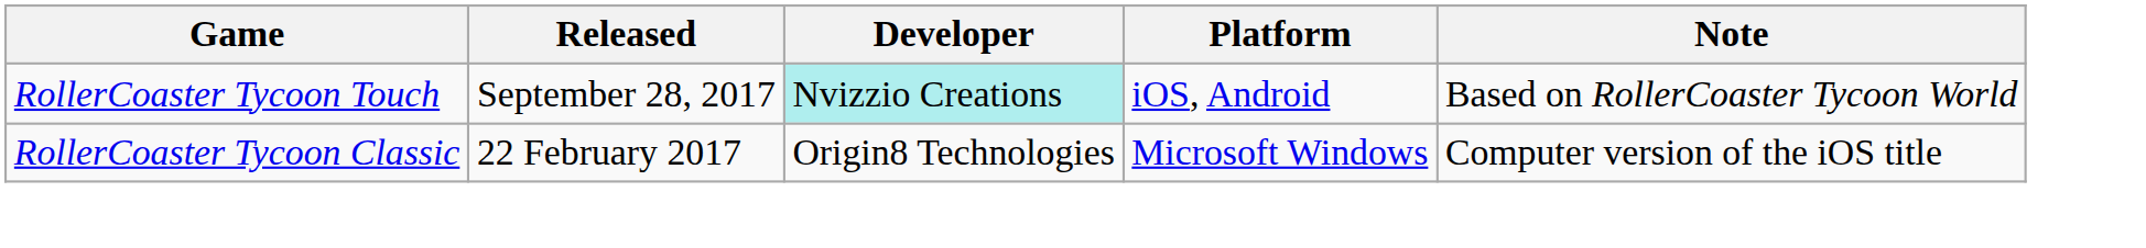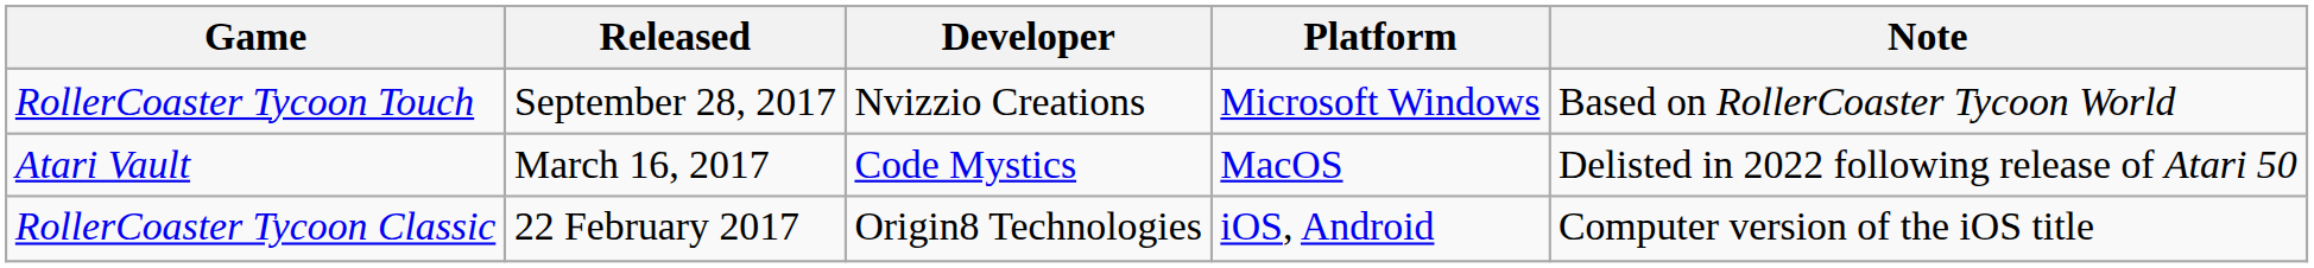 <table class="wikitable sortable">
 <tr>
 <th>Game</th>
 <th>Released</th>
 <th>Developer</th>
 <th>Platform</th>
 <th>Note</th>
 </tr>
 <tr>
 <td><em><a href='#'>RollerCoaster Tycoon Touch</a></em></td>
 <td>September 28, 2017</td>
-<td style="background: paleturquoise;">Nvizzio Creations</td>
-<td><a href='#'>iOS</a>, <a href='#'>Android</a></td>
+<td>Nvizzio Creations</td>
+<td><a href='#'>Microsoft Windows</a></td>
 <td>Based on <em>RollerCoaster Tycoon World</em></td>
+</tr>
+<tr>
+<td><em><a href='#'>Atari Vault</a></em></td>
+<td>March 16, 2017</td>
+<td><a href='#'>Code Mystics</a></td>
+<td><a href='#'>MacOS</a></td>
+<td>Delisted in 2022 following release of <em>Atari 50</em></td>
 </tr>
 <tr>
 <td><em><a href='#'>RollerCoaster Tycoon Classic</a></em></td>
 <td>22 February 2017</td>
 <td>Origin8 Technologies</td>
-<td><a href='#'>Microsoft Windows</a></td>
+<td><a href='#'>iOS</a>, <a href='#'>Android</a></td>
 <td>Computer version of the iOS title</td>
 </tr>
 </table>
